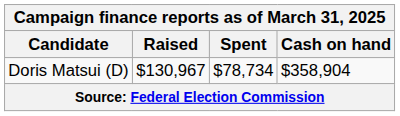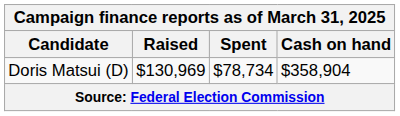 <table class="wikitable sortable">
 <tr>
 <th colspan=4>Campaign finance reports as of March 31, 2025</th>
 </tr>
 <tr style="text-align:center;">
 <th>Candidate</th>
 <th>Raised</th>
 <th>Spent</th>
 <th>Cash on hand</th>
 </tr>
 <tr>
 <td>Doris Matsui (D)</td>
-<td>$130,967</td>
+<td>$130,969</td>
 <td>$78,734</td>
 <td>$358,904</td>
 </tr>
 <tr>
 <th colspan="4"><small>Source: <a href='#'>Federal Election Commission</a></small></th>
 </tr>
 </table>
